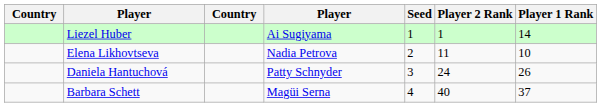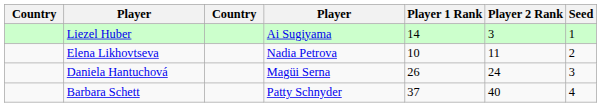 <table class="sortable wikitable">
 <tr>
 <th width="70">Country</th>
 <th width="175">Player</th>
 <th width="70">Country</th>
 <th width="175">Player</th>
+<th>Player 1 Rank</th>
+<th>Player 2 Rank</th>
 <th>Seed</th>
-<th>Player 2 Rank</th>
-<th>Player 1 Rank</th>
 </tr>
 <tr style="background:#cfc;">
 <td></td>
 <td><a href='#'>Liezel Huber</a></td>
 <td></td>
 <td><a href='#'>Ai Sugiyama</a></td>
+<td>14</td>
+<td>3</td>
 <td>1</td>
-<td>1</td>
-<td>14</td>
 </tr>
 <tr>
 <td></td>
 <td><a href='#'>Elena Likhovtseva</a></td>
 <td></td>
 <td><a href='#'>Nadia Petrova</a></td>
+<td>10</td>
+<td>11</td>
 <td>2</td>
-<td>11</td>
-<td>10</td>
 </tr>
 <tr>
 <td></td>
 <td><a href='#'>Daniela Hantuchová</a></td>
 <td></td>
-<td><a href='#'>Patty Schnyder</a></td>
+<td><a href='#'>Magüi Serna</a></td>
+<td>26</td>
+<td>24</td>
 <td>3</td>
-<td>24</td>
-<td>26</td>
 </tr>
 <tr>
 <td></td>
 <td><a href='#'>Barbara Schett</a></td>
 <td></td>
-<td><a href='#'>Magüi Serna</a></td>
+<td><a href='#'>Patty Schnyder</a></td>
+<td>37</td>
+<td>40</td>
 <td>4</td>
-<td>40</td>
-<td>37</td>
 </tr>
 </table>
